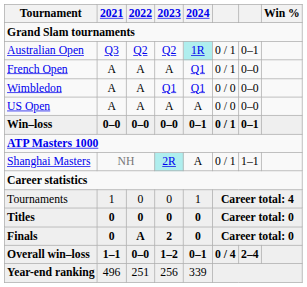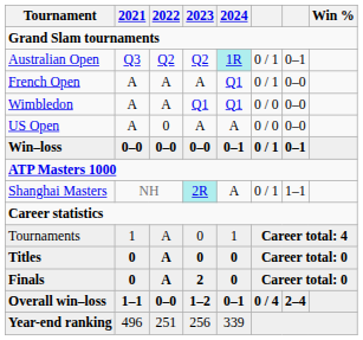 <table class=wikitable nowrap style=text-align:center>
 <tr>
 <th>Tournament</th>
 <th><a href='#'>2021</a></th>
 <th><a href='#'>2022</a></th>
 <th><a href='#'>2023</a></th>
 <th><a href='#'>2024</a></th>
 <th></th>
 <th></th>
 <th>Win %</th>
 </tr>
 <tr>
 <td colspan="8" align="left"><strong>Grand Slam tournaments</strong></td>
 </tr>
 <tr>
 <td align=left><a href='#'>Australian Open</a></td>
 <td><a href='#'>Q3</a></td>
 <td><a href='#'>Q2</a></td>
 <td><a href='#'>Q2</a></td>
 <td bgcolor=afeeee><a href='#'>1R</a></td>
 <td>0 / 1</td>
 <td>0–1</td>
 <td></td>
 </tr>
 <tr>
 <td align=left><a href='#'>French Open</a></td>
 <td>A</td>
 <td>A</td>
 <td>A</td>
 <td><a href='#'>Q1</a></td>
 <td>0 / 1</td>
 <td>0–0</td>
 <td></td>
 </tr>
 <tr>
 <td align=left><a href='#'>Wimbledon</a></td>
 <td>A</td>
 <td>A</td>
 <td><a href='#'>Q1</a></td>
 <td><a href='#'>Q1</a></td>
 <td>0 / 0</td>
 <td>0–0</td>
 <td></td>
 </tr>
 <tr>
 <td align=left><a href='#'>US Open</a></td>
 <td>A</td>
-<td>A</td>
+<td>0</td>
 <td>A</td>
 <td>A</td>
 <td>0 / 0</td>
 <td>0–0</td>
 <td></td>
 </tr>
 <tr style=font-weight:bold;background:#efefef>
 <td style=text-align:left>Win–loss</td>
 <td>0–0</td>
 <td>0–0</td>
 <td>0–0</td>
 <td>0–1</td>
 <td>0 / 1</td>
 <td>0–1</td>
 <td></td>
 </tr>
 <tr>
 <td colspan="9" style="text-align:left"><strong><a href='#'>ATP Masters 1000</a></strong></td>
 </tr>
 <tr>
 <td style="text-align:left"><a href='#'>Shanghai Masters</a></td>
 <td colspan=2 style=color:#767676>NH</td>
 <td bgcolor=afeeee><a href='#'>2R</a></td>
 <td>A</td>
 <td>0 / 1</td>
 <td>1–1</td>
 <td></td>
 </tr>
 <tr>
 <td colspan="8" style="text-align:left"><strong>Career statistics</strong></td>
 </tr>
 <tr style=background:#efefef>
 <td style=text-align:left>Tournaments</td>
 <td>1</td>
-<td>0</td>
+<td>A</td>
 <td>0</td>
 <td>1</td>
 <td colspan="3"><strong>Career total: 4</strong></td>
 </tr>
 <tr style=font-weight:bold;background:#efefef>
 <td align=left>Titles</td>
 <td>0</td>
-<td>0</td>
+<td>A</td>
 <td>0</td>
 <td>0</td>
 <td colspan="3">Career total: 0</td>
 </tr>
 <tr style=font-weight:bold;background:#efefef>
 <td align=left>Finals</td>
 <td>0</td>
 <td>A</td>
 <td>2</td>
 <td>0</td>
 <td colspan="3">Career total: 0</td>
 </tr>
 <tr style=font-weight:bold;background:#efefef>
 <td style=text-align:left>Overall win–loss</td>
 <td>1–1</td>
 <td>0–0</td>
 <td>1–2</td>
 <td>0–1</td>
 <td>0 / 4</td>
 <td>2–4</td>
 <td></td>
 </tr>
 <tr style=background:#efefef>
 <td align=left><strong>Year-end ranking</strong></td>
 <td>496</td>
 <td>251</td>
 <td>256</td>
 <td>339</td>
 <td colspan="3"><strong> </strong></td>
 </tr>
 </table>
